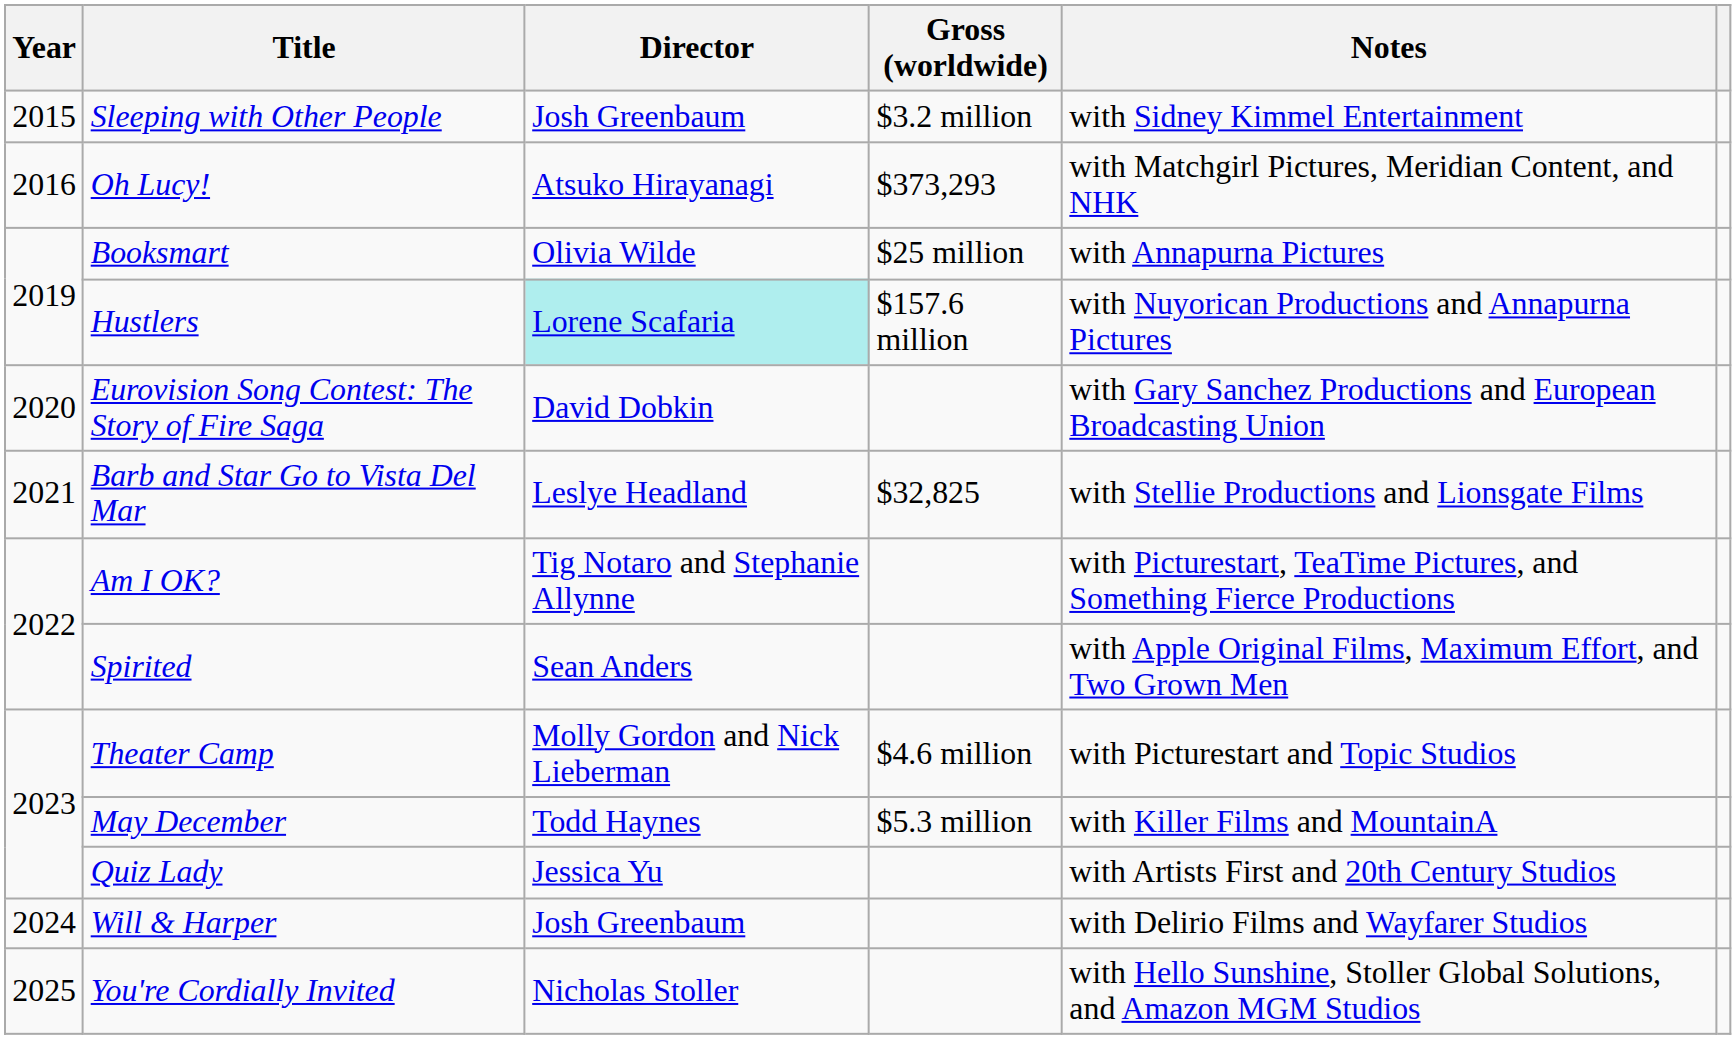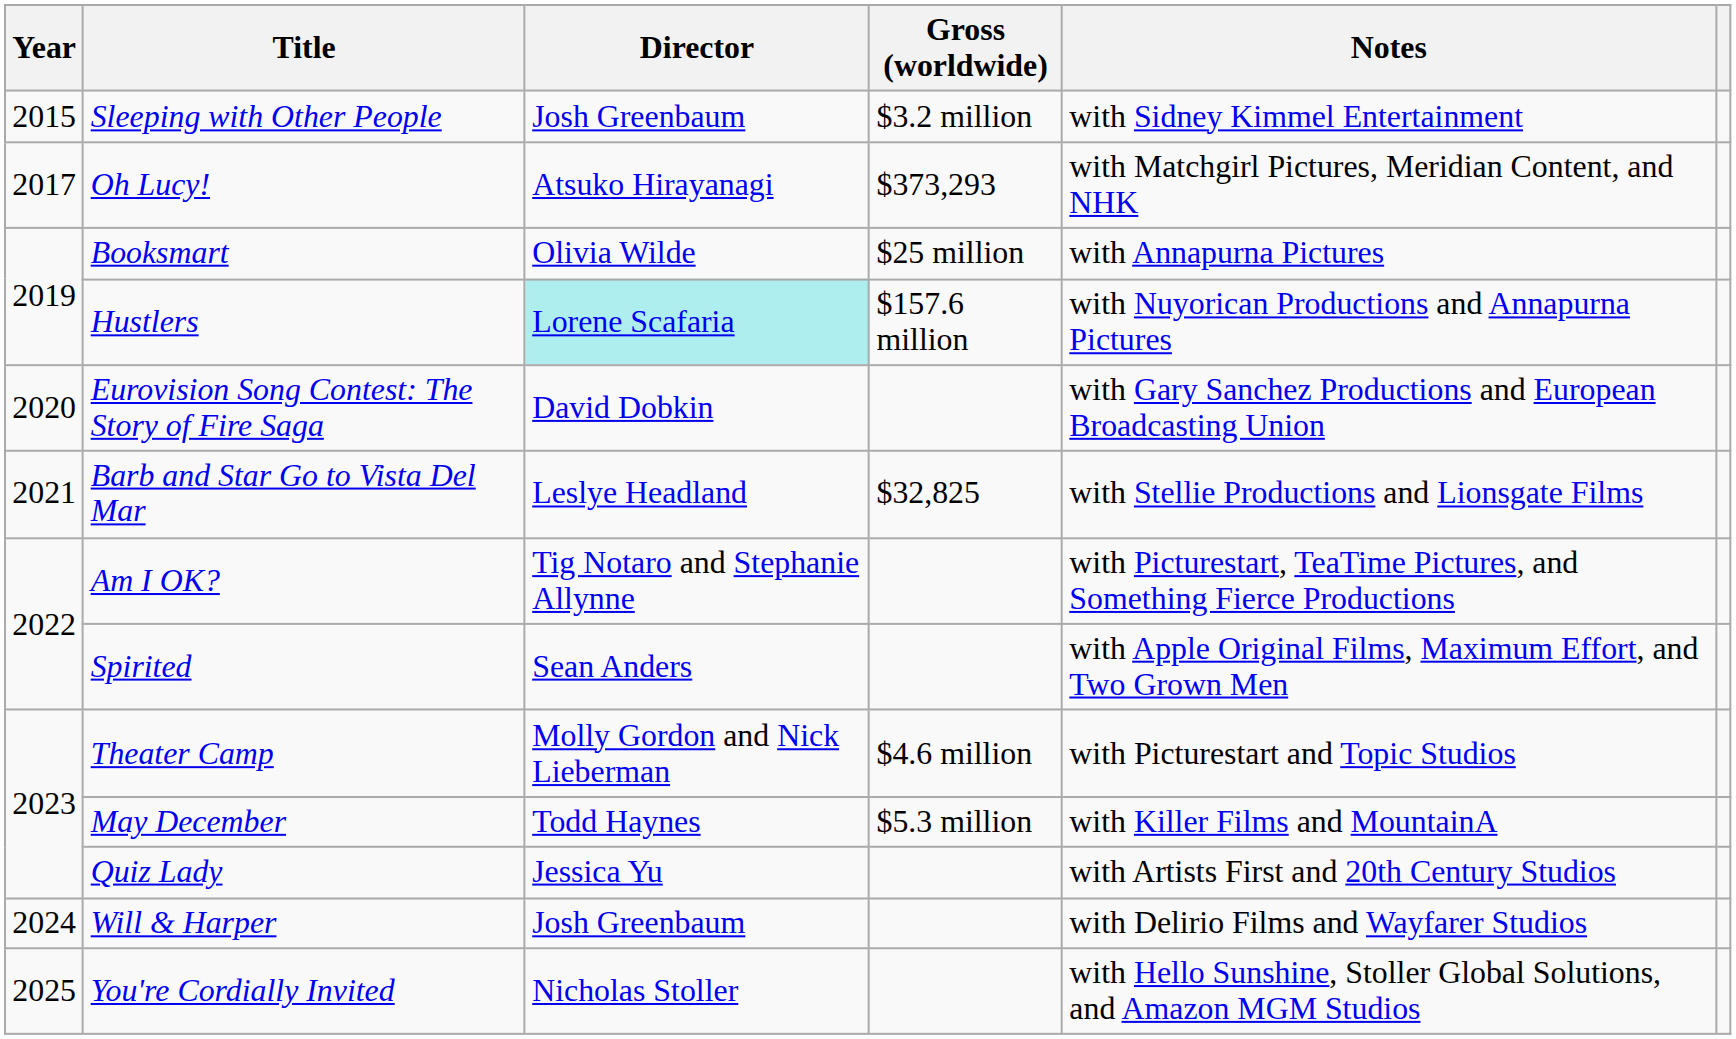 <table class="wikitable sortable">
 <tr>
 <th>Year</th>
 <th>Title</th>
 <th>Director</th>
 <th>Gross<br>(worldwide)</th>
 <th class="unsortable">Notes</th>
 <th class="unsortable"></th>
 </tr>
 <tr>
 <td>2015</td>
 <td><em><a href='#'>Sleeping with Other People</a></em></td>
 <td><a href='#'>Josh Greenbaum</a></td>
 <td>$3.2 million</td>
 <td>with <a href='#'>Sidney Kimmel Entertainment</a></td>
 <td></td>
 </tr>
 <tr>
-<td>2016</td>
+<td>2017</td>
 <td><em><a href='#'>Oh Lucy!</a></em></td>
 <td><a href='#'>Atsuko Hirayanagi</a></td>
 <td>$373,293</td>
 <td>with Matchgirl Pictures, Meridian Content, and <a href='#'>NHK</a></td>
 <td></td>
 </tr>
 <tr>
 <td rowspan="2">2019</td>
 <td><em><a href='#'>Booksmart</a></em></td>
 <td><a href='#'>Olivia Wilde</a></td>
 <td>$25 million</td>
 <td>with <a href='#'>Annapurna Pictures</a></td>
 <td></td>
 </tr>
 <tr>
 <td><em><a href='#'>Hustlers</a></em></td>
 <td style="background: paleturquoise;"><a href='#'>Lorene Scafaria</a></td>
 <td>$157.6 million</td>
 <td>with <a href='#'>Nuyorican Productions</a> and <a href='#'>Annapurna Pictures</a></td>
 <td></td>
 </tr>
 <tr>
 <td>2020</td>
 <td><em><a href='#'>Eurovision Song Contest: The Story of Fire Saga</a></em></td>
 <td><a href='#'>David Dobkin</a></td>
 <td></td>
 <td>with <a href='#'>Gary Sanchez Productions</a> and <a href='#'>European Broadcasting Union</a></td>
 <td></td>
 </tr>
 <tr>
 <td>2021</td>
 <td><em><a href='#'>Barb and Star Go to Vista Del Mar</a></em></td>
 <td><a href='#'>Leslye Headland</a></td>
 <td>$32,825</td>
 <td>with <a href='#'>Stellie Productions</a> and <a href='#'>Lionsgate Films</a></td>
 <td></td>
 </tr>
 <tr>
 <td rowspan="2">2022</td>
 <td><em><a href='#'>Am I OK?</a></em></td>
 <td><a href='#'>Tig Notaro</a> and <a href='#'>Stephanie Allynne</a></td>
 <td></td>
 <td>with <a href='#'>Picturestart</a>, <a href='#'>TeaTime Pictures</a>, and <a href='#'>Something Fierce Productions</a></td>
 <td></td>
 </tr>
 <tr>
 <td><em><a href='#'>Spirited</a></em></td>
 <td><a href='#'>Sean Anders</a></td>
 <td></td>
 <td>with <a href='#'>Apple Original Films</a>, <a href='#'>Maximum Effort</a>, and <a href='#'>Two Grown Men</a></td>
 <td></td>
 </tr>
 <tr>
 <td rowspan="3">2023</td>
 <td><em><a href='#'>Theater Camp</a></em></td>
 <td><a href='#'>Molly Gordon</a> and <a href='#'>Nick Lieberman</a></td>
 <td>$4.6 million</td>
 <td>with Picturestart and <a href='#'>Topic Studios</a></td>
 <td></td>
 </tr>
 <tr>
 <td><em><a href='#'>May December</a></em></td>
 <td><a href='#'>Todd Haynes</a></td>
 <td>$5.3 million</td>
 <td>with <a href='#'>Killer Films</a> and <a href='#'>MountainA</a></td>
 <td></td>
 </tr>
 <tr>
 <td><em><a href='#'>Quiz Lady</a></em></td>
 <td><a href='#'>Jessica Yu</a></td>
 <td></td>
 <td>with Artists First and <a href='#'>20th Century Studios</a></td>
 <td></td>
 </tr>
 <tr>
 <td>2024</td>
 <td><em><a href='#'>Will & Harper</a></em></td>
 <td><a href='#'>Josh Greenbaum</a></td>
 <td></td>
 <td>with Delirio Films and <a href='#'>Wayfarer Studios</a></td>
 <td></td>
 </tr>
 <tr>
 <td>2025</td>
 <td><em><a href='#'>You're Cordially Invited</a></em></td>
 <td><a href='#'>Nicholas Stoller</a></td>
 <td></td>
 <td>with <a href='#'>Hello Sunshine</a>, Stoller Global Solutions, and <a href='#'>Amazon MGM Studios</a></td>
 <td></td>
 </tr>
 </table>
